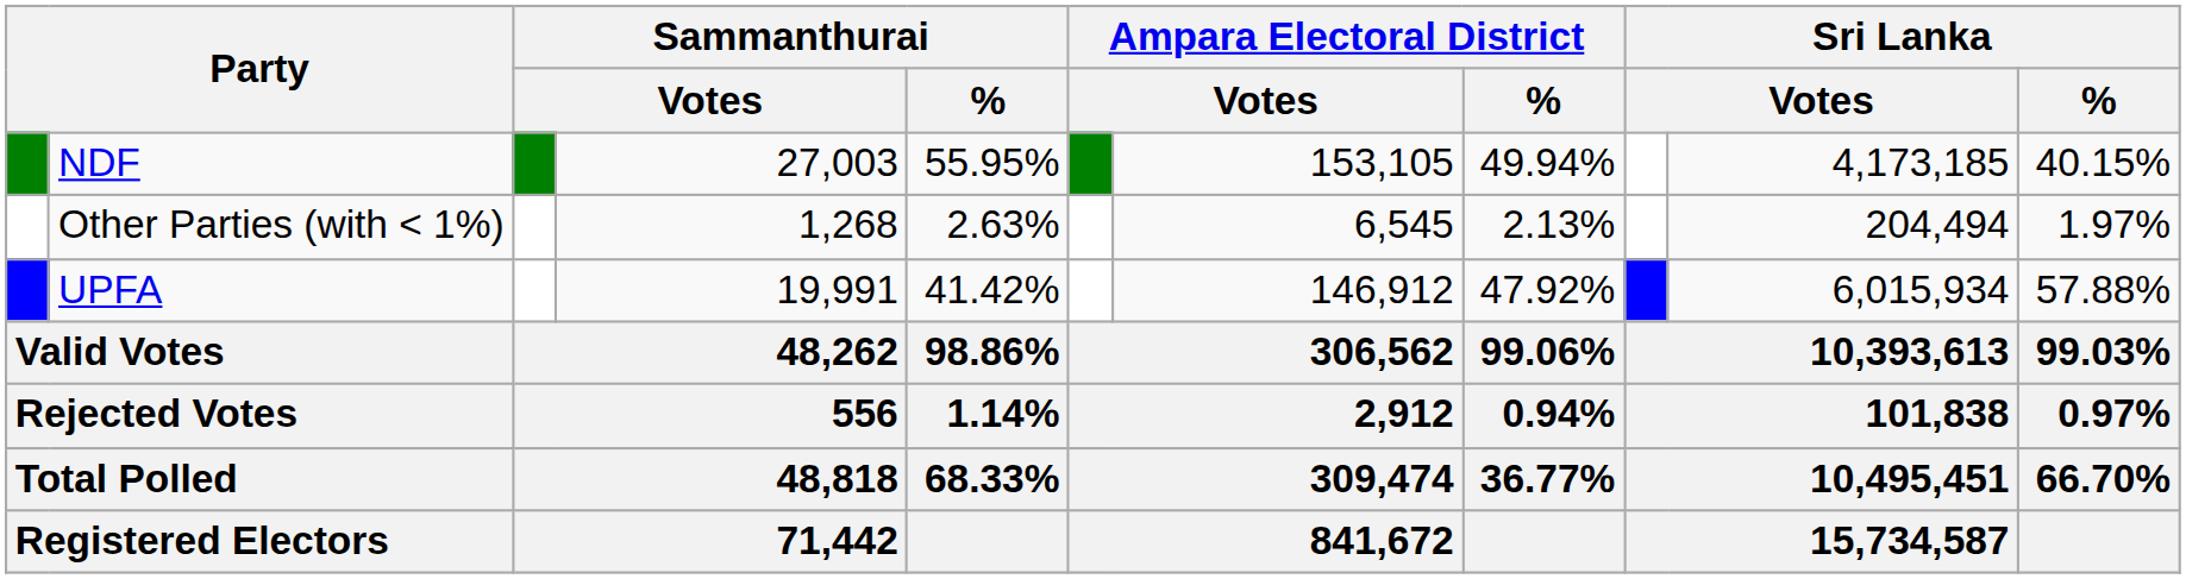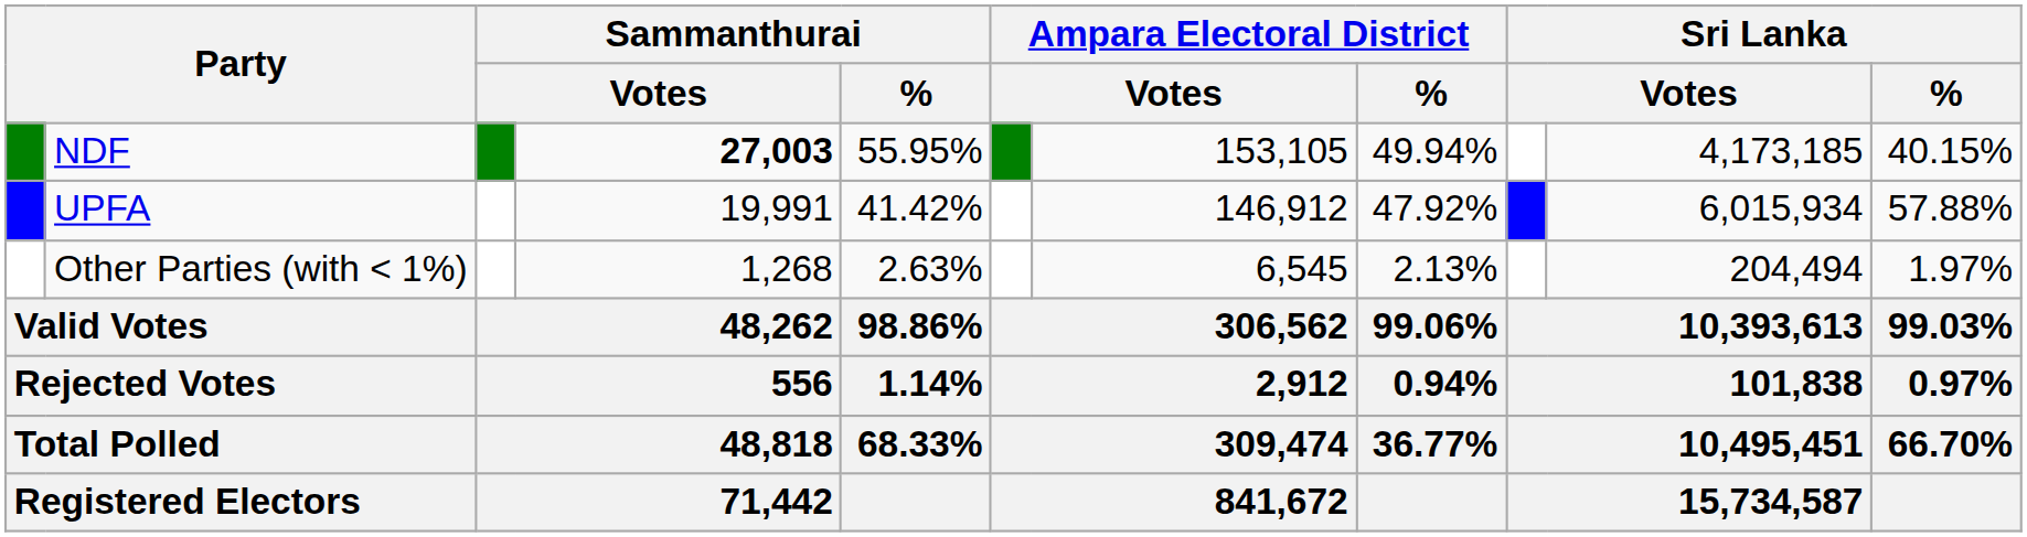 <table class="wikitable">
 <tr>
 <th colspan="2" width="144px"rowspan="2">Party</th>
 <th colspan="3" width="216px">Sammanthurai</th>
 <th colspan="3" width="216px"><a href='#'>Ampara Electoral District</a></th>
 <th colspan="3" width="216px">Sri Lanka</th>
 </tr>
 <tr>
 <th colspan="2" width="144px">Votes</th>
 <th>%</th>
 <th colspan="2" width="144px">Votes</th>
 <th>%</th>
 <th colspan="2" width="144px">Votes</th>
 <th>%</th>
 </tr>
 <tr>
 <td style="background-color:green;" width="10px"></td>
 <td style="text-align:left;"><a href='#'>NDF</a></td>
 <td style="background-color:green;" width="10px"></td>
-<td style="text-align:right;">27,003</td>
+<td style="text-align:right;"><strong>27,003</strong></td>
 <td style="text-align:right;">55.95%</td>
 <td style="background-color:green;" width="10px"></td>
 <td style="text-align:right;">153,105</td>
 <td style="text-align:right;">49.94%</td>
 <td style="background-color:white;" width="10px"></td>
 <td style="text-align:right;">4,173,185</td>
 <td style="text-align:right;">40.15%</td>
+</tr>
+<tr>
+<td style="background-color:blue;" width="10px"></td>
+<td style="text-align:left;"><a href='#'>UPFA</a></td>
+<td style="background-color:white;" width="10px"></td>
+<td style="text-align:right;">19,991</td>
+<td style="text-align:right;">41.42%</td>
+<td style="background-color:white;" width="10px"></td>
+<td style="text-align:right;">146,912</td>
+<td style="text-align:right;">47.92%</td>
+<td style="background-color:blue;" width="10px"></td>
+<td style="text-align:right;">6,015,934</td>
+<td style="text-align:right;">57.88%</td>
 </tr>
 <tr>
 <td style="background-color:white;" width="10px"></td>
 <td style="text-align:left;">Other Parties (with < 1%)</td>
 <td style="background-color:white;" width="10px"></td>
 <td style="text-align:right;">1,268</td>
 <td style="text-align:right;">2.63%</td>
 <td style="background-color:white;" width="10px"></td>
 <td style="text-align:right;">6,545</td>
 <td style="text-align:right;">2.13%</td>
 <td style="background-color:white;" width="10px"></td>
 <td style="text-align:right;">204,494</td>
 <td style="text-align:right;">1.97%</td>
-</tr>
-<tr>
-<td style="background-color:blue;" width="10px"></td>
-<td style="text-align:left;"><a href='#'>UPFA</a></td>
-<td style="background-color:white;" width="10px"></td>
-<td style="text-align:right;">19,991</td>
-<td style="text-align:right;">41.42%</td>
-<td style="background-color:white;" width="10px"></td>
-<td style="text-align:right;">146,912</td>
-<td style="text-align:right;">47.92%</td>
-<td style="background-color:blue;" width="10px"></td>
-<td style="text-align:right;">6,015,934</td>
-<td style="text-align:right;">57.88%</td>
 </tr>
 <tr>
 <th colspan="2" width="144px"style="text-align:left;">Valid Votes</th>
 <th style="text-align:right;"colspan="2" width="144px">48,262</th>
 <th style="text-align:right;">98.86%</th>
 <th style="text-align:right;"colspan="2" width="144px">306,562</th>
 <th style="text-align:right;">99.06%</th>
 <th style="text-align:right;"colspan="2" width="144px">10,393,613</th>
 <th style="text-align:right;">99.03%</th>
 </tr>
 <tr>
 <th colspan="2" width="144px"style="text-align:left;">Rejected Votes</th>
 <th style="text-align:right;"colspan="2" width="144px">556</th>
 <th style="text-align:right;">1.14%</th>
 <th style="text-align:right;"colspan="2" width="144px">2,912</th>
 <th style="text-align:right;">0.94%</th>
 <th style="text-align:right;"colspan="2" width="144px">101,838</th>
 <th style="text-align:right;">0.97%</th>
 </tr>
 <tr>
 <th colspan="2" width="144px"style="text-align:left;">Total Polled</th>
 <th style="text-align:right;"colspan="2" width="144px">48,818</th>
 <th style="text-align:right;">68.33%</th>
 <th style="text-align:right;"colspan="2" width="144px">309,474</th>
 <th style="text-align:right;">36.77%</th>
 <th style="text-align:right;"colspan="2" width="144px">10,495,451</th>
 <th style="text-align:right;">66.70%</th>
 </tr>
 <tr>
 <th colspan="2" width="144px"style="text-align:left;">Registered Electors</th>
 <th style="text-align:right;"colspan="2" width="144px">71,442</th>
 <th></th>
 <th style="text-align:right;"colspan="2" width="144px">841,672</th>
 <th></th>
 <th style="text-align:right;"colspan="2" width="144px">15,734,587</th>
 <th></th>
 </tr>
 </table>
